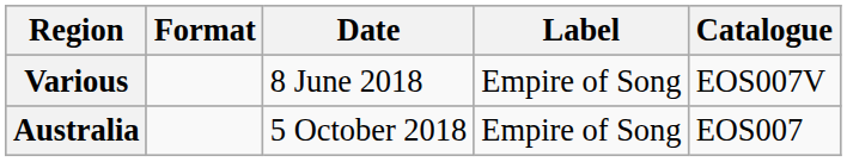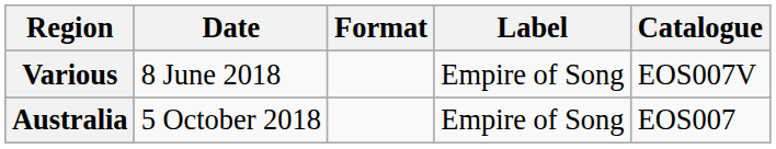 <table class="wikitable plainrowheaders">
 <tr>
 <th scope="col">Region</th>
+<th scope="col">Date</th>
 <th scope="col">Format</th>
-<th scope="col">Date</th>
 <th scope="col">Label</th>
 <th scope="col">Catalogue</th>
 </tr>
 <tr>
 <th scope="row">Various</th>
+<td>8 June 2018</td>
 <td></td>
-<td>8 June 2018</td>
 <td>Empire of Song</td>
 <td>EOS007V</td>
 </tr>
 <tr>
 <th scope="row">Australia</th>
+<td>5 October 2018</td>
 <td></td>
-<td>5 October 2018</td>
 <td>Empire of Song</td>
 <td>EOS007</td>
 </tr>
 </table>
